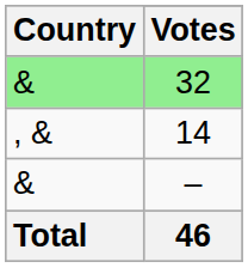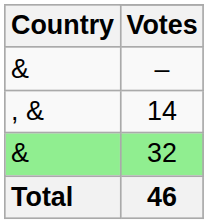 <table class="wikitable" style="text-align: center;">
 <tr>
 <th rowspan=2>Country</th>
 </tr>
 <tr>
 <th>Votes</th>
 </tr>
-<tr style="background:#90ee90;">
+<tr>
 <td style="text-align:left;"> & </td>
-<td>32</td>
+<td>–</td>
 </tr>
 <tr>
 <td style="text-align:left;">,  & </td>
 <td>14</td>
 </tr>
-<tr>
+<tr style="background:#90ee90;">
 <td style="text-align:left;"> & </td>
-<td>–</td>
+<td>32</td>
 </tr>
 <tr>
 <th style="text-align:left;">Total</th>
 <th>46</th>
 </tr>
 </table>
